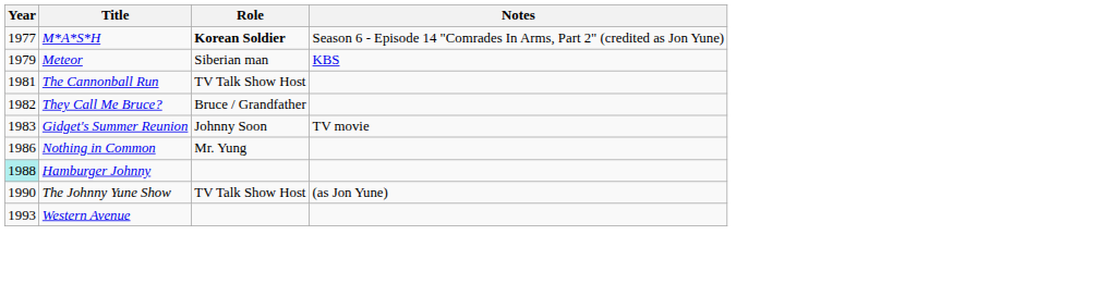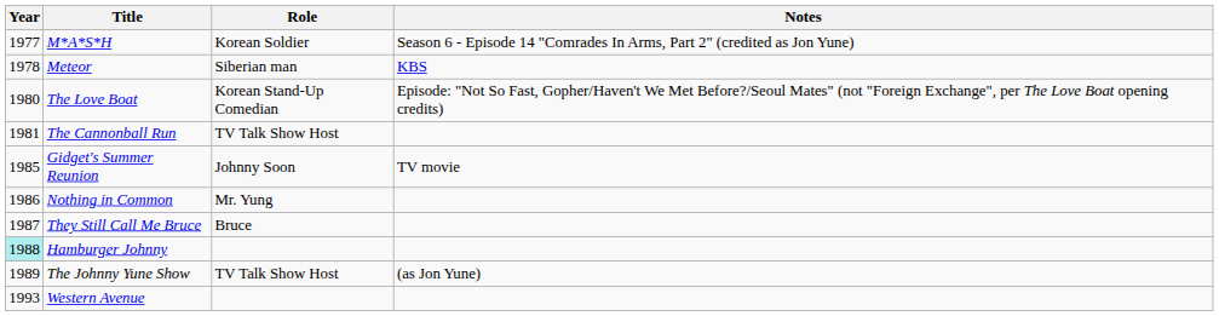 <table class="wikitable">
 <tr>
 <th>Year</th>
 <th>Title</th>
 <th>Role</th>
 <th>Notes</th>
 </tr>
 <tr>
 <td>1977</td>
 <td><em><a href='#'>M*A*S*H</a></em></td>
-<td><strong>Korean Soldier</strong></td>
+<td>Korean Soldier</td>
 <td>Season 6 - Episode 14 "Comrades In Arms, Part 2" (credited as Jon Yune)</td>
 </tr>
 <tr>
-<td>1979</td>
+<td>1978</td>
 <td><em><a href='#'>Meteor</a></em></td>
 <td>Siberian man</td>
 <td><a href='#'>KBS</a></td>
+</tr>
+<tr>
+<td>1980</td>
+<td><em><a href='#'>The Love Boat</a></em></td>
+<td>Korean Stand-Up Comedian</td>
+<td>Episode: "Not So Fast, Gopher/Haven't We Met Before?/Seoul Mates" (not "Foreign Exchange", per <em>The Love Boat</em> opening credits)</td>
 </tr>
 <tr>
 <td>1981</td>
 <td><em><a href='#'>The Cannonball Run</a></em></td>
 <td>TV Talk Show Host</td>
 <td></td>
 </tr>
 <tr>
-<td>1982</td>
-<td><em><a href='#'>They Call Me Bruce?</a></em></td>
-<td>Bruce / Grandfather</td>
-<td></td>
-</tr>
-<tr>
-<td>1983</td>
+<td>1985</td>
 <td><em><a href='#'>Gidget's Summer Reunion</a></em></td>
 <td>Johnny Soon</td>
 <td>TV movie</td>
 </tr>
 <tr>
 <td>1986</td>
 <td><em><a href='#'>Nothing in Common</a></em></td>
 <td>Mr. Yung</td>
 <td></td>
 </tr>
 <tr>
+<td>1987</td>
+<td><em><a href='#'>They Still Call Me Bruce</a></em></td>
+<td>Bruce</td>
+<td></td>
+</tr>
+<tr>
 <td style="background: paleturquoise;">1988</td>
 <td><em><a href='#'>Hamburger Johnny</a></em></td>
 <td></td>
 <td></td>
 </tr>
 <tr>
-<td>1990</td>
+<td>1989</td>
 <td><em>The Johnny Yune Show</em></td>
 <td>TV Talk Show Host</td>
 <td>(as Jon Yune)</td>
 </tr>
 <tr>
 <td>1993</td>
 <td><em><a href='#'>Western Avenue</a></em></td>
 <td></td>
 <td></td>
 </tr>
 </table>
